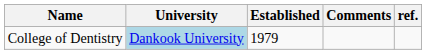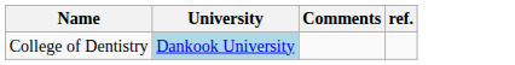 <table class="wikitable sortable">
 <tr>
 <th>Name</th>
 <th>University</th>
-<th>Established</th>
 <th>Comments</th>
 <th>ref.</th>
 </tr>
 <tr>
 <td>College of Dentistry</td>
 <td style="background: lightblue;"><a href='#'>Dankook University</a></td>
-<td>1979</td>
 <td></td>
 <td></td>
 </tr>
 </table>
